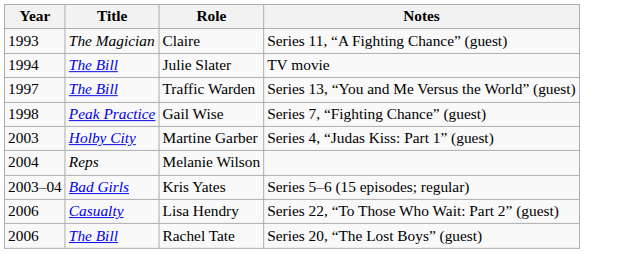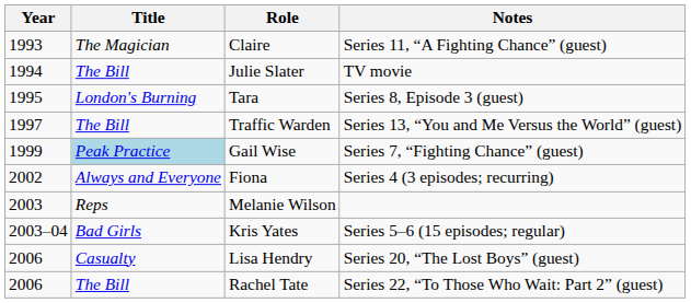 <table class="wikitable">
 <tr>
 <th>Year</th>
 <th>Title</th>
 <th>Role</th>
 <th>Notes</th>
 </tr>
 <tr>
 <td>1993</td>
 <td><em>The Magician</em></td>
 <td>Claire</td>
 <td>Series 11, “A Fighting Chance” (guest)</td>
 </tr>
 <tr>
 <td>1994</td>
 <td><em><a href='#'>The Bill</a></em></td>
 <td>Julie Slater</td>
 <td>TV movie</td>
 </tr>
 <tr>
+<td>1995</td>
+<td><em><a href='#'>London's Burning</a></em></td>
+<td>Tara</td>
+<td>Series 8, Episode 3 (guest)</td>
+</tr>
+<tr>
 <td>1997</td>
 <td><em><a href='#'>The Bill</a></em></td>
 <td>Traffic Warden</td>
 <td>Series 13, “You and Me Versus the World” (guest)</td>
 </tr>
 <tr>
-<td>1998</td>
-<td><em><a href='#'>Peak Practice</a></em></td>
+<td>1999</td>
+<td style="background: lightblue;"><em><a href='#'>Peak Practice</a></em></td>
 <td>Gail Wise</td>
 <td>Series 7, “Fighting Chance” (guest)</td>
 </tr>
 <tr>
-<td>2003</td>
-<td><em><a href='#'>Holby City</a></em></td>
-<td>Martine Garber</td>
-<td>Series 4, “Judas Kiss: Part 1” (guest)</td>
+<td>2002</td>
+<td><em><a href='#'>Always and Everyone</a></em></td>
+<td>Fiona</td>
+<td>Series 4 (3 episodes; recurring)</td>
 </tr>
 <tr>
-<td>2004</td>
+<td>2003</td>
 <td><em>Reps</em></td>
 <td>Melanie Wilson</td>
 <td></td>
 </tr>
 <tr>
 <td>2003–04</td>
 <td><em><a href='#'>Bad Girls</a></em></td>
 <td>Kris Yates</td>
 <td>Series 5–6 (15 episodes; regular)</td>
 </tr>
 <tr>
 <td>2006</td>
 <td><em><a href='#'>Casualty</a></em></td>
 <td>Lisa Hendry</td>
-<td>Series 22, “To Those Who Wait: Part 2” (guest)</td>
+<td>Series 20, “The Lost Boys” (guest)</td>
 </tr>
 <tr>
 <td>2006</td>
 <td><em><a href='#'>The Bill</a></em></td>
 <td>Rachel Tate</td>
-<td>Series 20, “The Lost Boys” (guest)</td>
+<td>Series 22, “To Those Who Wait: Part 2” (guest)</td>
 </tr>
 </table>
